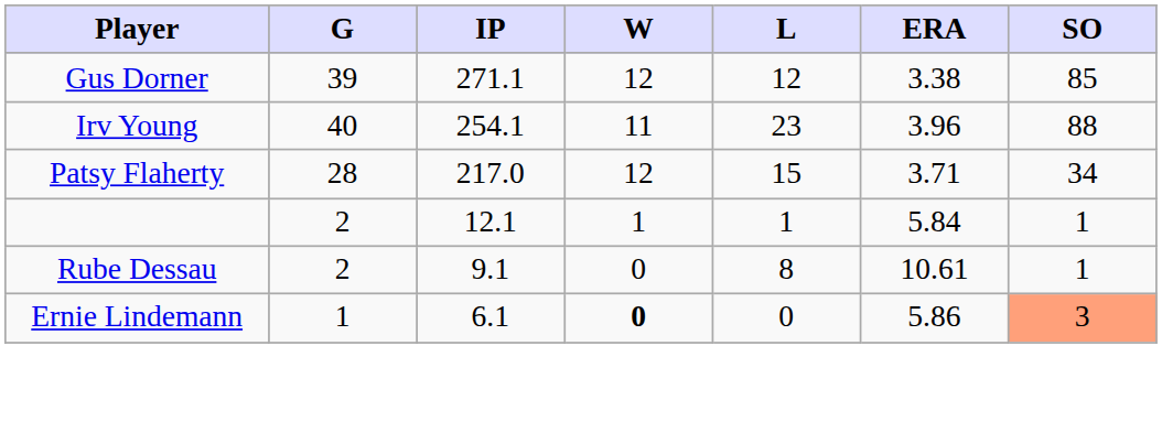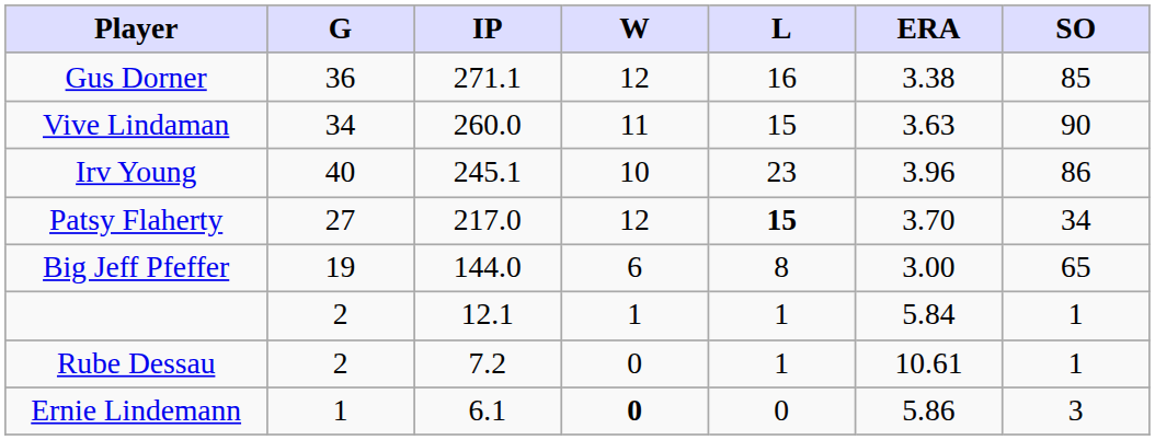 <table class="wikitable sortable">
 <tr>
 <th style="background:#ddf; width:16%;">Player</th>
 <th style="background:#ddf; width:9%;">G</th>
 <th style="background:#ddf; width:9%;">IP</th>
 <th style="background:#ddf; width:9%;">W</th>
 <th style="background:#ddf; width:9%;">L</th>
 <th style="background:#ddf; width:9%;">ERA</th>
 <th style="background:#ddf; width:9%;">SO</th>
 </tr>
 <tr style="text-align:center;">
 <td><a href='#'>Gus Dorner</a></td>
-<td>39</td>
+<td>36</td>
 <td>271.1</td>
 <td>12</td>
-<td>12</td>
+<td>16</td>
 <td>3.38</td>
 <td>85</td>
 </tr>
 <tr align=center>
+<td><a href='#'>Vive Lindaman</a></td>
+<td>34</td>
+<td>260.0</td>
+<td>11</td>
+<td>15</td>
+<td>3.63</td>
+<td>90</td>
+</tr>
+<tr align=center>
 <td><a href='#'>Irv Young</a></td>
 <td>40</td>
-<td>254.1</td>
-<td>11</td>
+<td>245.1</td>
+<td>10</td>
 <td>23</td>
 <td>3.96</td>
-<td>88</td>
+<td>86</td>
 </tr>
 <tr align=center>
 <td><a href='#'>Patsy Flaherty</a></td>
-<td>28</td>
+<td>27</td>
 <td>217.0</td>
 <td>12</td>
-<td>15</td>
-<td>3.71</td>
+<td><strong>15</strong></td>
+<td>3.70</td>
 <td>34</td>
+</tr>
+<tr align=center>
+<td><a href='#'>Big Jeff Pfeffer</a></td>
+<td>19</td>
+<td>144.0</td>
+<td>6</td>
+<td>8</td>
+<td>3.00</td>
+<td>65</td>
 </tr>
 <tr align=center>
 <td></td>
 <td>2</td>
 <td>12.1</td>
 <td>1</td>
 <td>1</td>
 <td>5.84</td>
 <td>1</td>
 </tr>
 <tr align=center>
 <td><a href='#'>Rube Dessau</a></td>
 <td>2</td>
-<td>9.1</td>
+<td>7.2</td>
 <td>0</td>
-<td>8</td>
+<td>1</td>
 <td>10.61</td>
 <td>1</td>
 </tr>
 <tr align=center>
 <td><a href='#'>Ernie Lindemann</a></td>
 <td>1</td>
 <td>6.1</td>
 <td><strong>0</strong></td>
 <td>0</td>
 <td>5.86</td>
-<td style="background: lightsalmon;">3</td>
+<td>3</td>
 </tr>
 </table>
